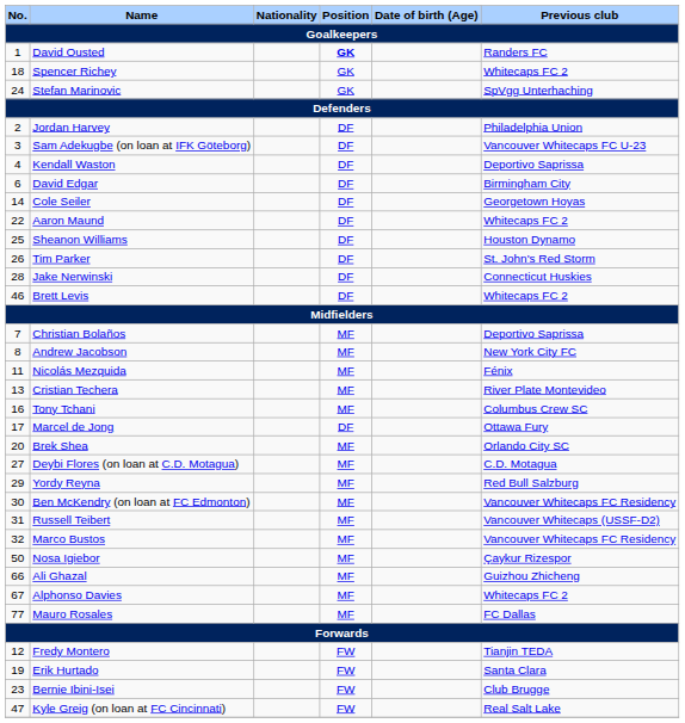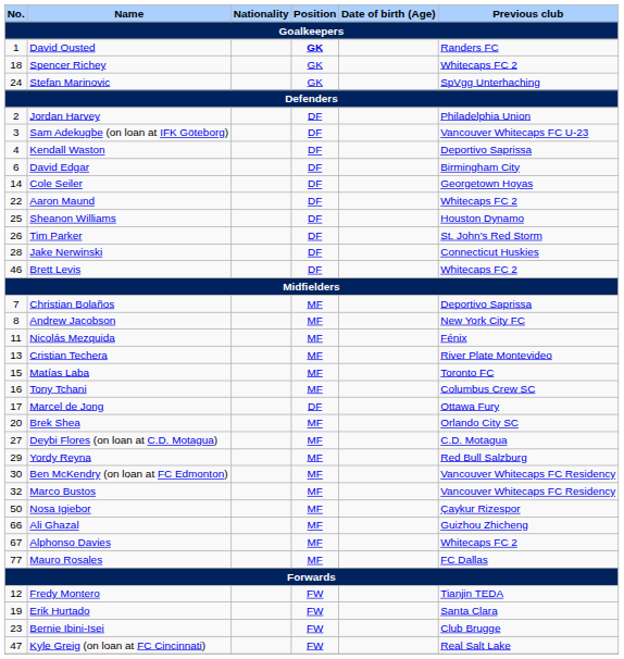 <table class="wikitable"  style="text-align:left; font-size:90%;">
 <tr>
 <th style="background:#AAD0FF; color:black; text-align:center;">No.</th>
 <th style="background:#AAD0FF; color:black; text-align:center;">Name</th>
 <th style="background:#AAD0FF; color:black; text-align:center;">Nationality</th>
 <th style="background:#AAD0FF; color:black; text-align:center;">Position</th>
 <th style="background:#AAD0FF; color:black; text-align:center;">Date of birth (Age)</th>
 <th style="background:#AAD0FF; color:black; text-align:center;">Previous club</th>
 </tr>
 <tr>
 <th colspan="6"  style="background:#00235D; color:white; text-align:center;">Goalkeepers</th>
 </tr>
 <tr>
 <td style="text-align: center;">1</td>
 <td><a href='#'>David Ousted</a></td>
 <td style="text-align: center;"></td>
 <td style="text-align: center;"><strong><a href='#'>GK</a></strong></td>
 <td></td>
 <td><a href='#'>Randers FC</a></td>
 </tr>
 <tr>
 <td style="text-align: center;">18</td>
 <td><a href='#'>Spencer Richey</a></td>
 <td style="text-align: center;"></td>
 <td style="text-align: center;"><a href='#'>GK</a></td>
 <td></td>
 <td><a href='#'>Whitecaps FC 2</a></td>
 </tr>
 <tr>
 <td style="text-align: center;">24</td>
 <td><a href='#'>Stefan Marinovic</a></td>
 <td style="text-align: center;"></td>
 <td style="text-align: center;"><a href='#'>GK</a></td>
 <td></td>
 <td><a href='#'>SpVgg Unterhaching</a></td>
 </tr>
 <tr>
 <th colspan="6"  style="background:#00235D; color:white; text-align:center;">Defenders</th>
 </tr>
 <tr>
 <td style="text-align: center;">2</td>
 <td><a href='#'>Jordan Harvey</a></td>
 <td style="text-align: center;"></td>
 <td style="text-align: center;"><a href='#'>DF</a></td>
 <td></td>
 <td><a href='#'>Philadelphia Union</a></td>
 </tr>
 <tr>
 <td style="text-align: center;">3</td>
 <td><a href='#'>Sam Adekugbe</a> (on loan at <a href='#'>IFK Göteborg</a>)</td>
 <td style="text-align: center;"></td>
 <td style="text-align: center;"><a href='#'>DF</a></td>
 <td></td>
 <td><a href='#'>Vancouver Whitecaps FC U-23</a></td>
 </tr>
 <tr>
 <td style="text-align: center;">4</td>
 <td><a href='#'>Kendall Waston</a></td>
 <td style="text-align: center;"></td>
 <td style="text-align:center;"><a href='#'>DF</a></td>
 <td></td>
 <td><a href='#'>Deportivo Saprissa</a></td>
 </tr>
 <tr>
 <td style="text-align: center;">6</td>
 <td><a href='#'>David Edgar</a></td>
 <td style="text-align: center;"></td>
 <td style="text-align:center;"><a href='#'>DF</a></td>
 <td></td>
 <td><a href='#'>Birmingham City</a></td>
 </tr>
 <tr>
 <td style="text-align: center;">14</td>
 <td><a href='#'>Cole Seiler</a></td>
 <td style="text-align: center;"></td>
 <td style="text-align: center;"><a href='#'>DF</a></td>
 <td></td>
 <td><a href='#'>Georgetown Hoyas</a></td>
 </tr>
 <tr>
 <td style="text-align: center;">22</td>
 <td><a href='#'>Aaron Maund</a></td>
 <td style="text-align: center;"></td>
 <td style="text-align: center;"><a href='#'>DF</a></td>
 <td></td>
 <td><a href='#'>Whitecaps FC 2</a></td>
 </tr>
 <tr>
 <td style="text-align: center;">25</td>
 <td><a href='#'>Sheanon Williams</a></td>
 <td style="text-align: center;"></td>
 <td style="text-align: center;"><a href='#'>DF</a></td>
 <td></td>
 <td><a href='#'>Houston Dynamo</a></td>
 </tr>
 <tr>
 <td style="text-align: center;">26</td>
 <td><a href='#'>Tim Parker</a></td>
 <td style="text-align: center;"></td>
 <td style="text-align: center;"><a href='#'>DF</a></td>
 <td></td>
 <td><a href='#'>St. John's Red Storm</a></td>
 </tr>
 <tr>
 <td style="text-align: center;">28</td>
 <td><a href='#'>Jake Nerwinski</a></td>
 <td style="text-align: center;"></td>
 <td style="text-align: center;"><a href='#'>DF</a></td>
 <td></td>
 <td><a href='#'>Connecticut Huskies</a></td>
 </tr>
 <tr>
 <td style="text-align: center;">46</td>
 <td><a href='#'>Brett Levis</a></td>
 <td style="text-align: center;"></td>
 <td style="text-align: center;"><a href='#'>DF</a></td>
 <td></td>
 <td><a href='#'>Whitecaps FC 2</a></td>
 </tr>
 <tr>
 <th colspan="6"  style="background:#00235D; color:white; text-align:center;">Midfielders</th>
 </tr>
 <tr>
 <td style="text-align: center;">7</td>
 <td><a href='#'>Christian Bolaños</a></td>
 <td style="text-align: center;"></td>
 <td style="text-align: center;"><a href='#'>MF</a></td>
 <td></td>
 <td><a href='#'>Deportivo Saprissa</a></td>
 </tr>
 <tr>
 <td style="text-align: center;">8</td>
 <td><a href='#'>Andrew Jacobson</a></td>
 <td style="text-align: center;"></td>
 <td style="text-align: center;"><a href='#'>MF</a></td>
 <td></td>
 <td><a href='#'>New York City FC</a></td>
 </tr>
 <tr>
 <td style="text-align: center;">11</td>
 <td><a href='#'>Nicolás Mezquida</a></td>
 <td style="text-align: center;"></td>
 <td style="text-align: center;"><a href='#'>MF</a></td>
 <td></td>
 <td><a href='#'>Fénix</a></td>
 </tr>
 <tr>
 <td style="text-align: center;">13</td>
 <td><a href='#'>Cristian Techera</a></td>
 <td style="text-align: center;"></td>
 <td style="text-align: center;"><a href='#'>MF</a></td>
 <td></td>
 <td><a href='#'>River Plate Montevideo</a></td>
 </tr>
 <tr>
+<td style="text-align: center;">15</td>
+<td><a href='#'>Matías Laba</a></td>
+<td style="text-align: center;"></td>
+<td style="text-align: center;"><a href='#'>MF</a></td>
+<td></td>
+<td><a href='#'>Toronto FC</a></td>
+</tr>
+<tr>
 <td style="text-align: center;">16</td>
 <td><a href='#'>Tony Tchani</a></td>
 <td style="text-align: center;"></td>
 <td style="text-align: center;"><a href='#'>MF</a></td>
 <td></td>
 <td><a href='#'>Columbus Crew SC</a></td>
 </tr>
 <tr>
 <td style="text-align: center;">17</td>
 <td><a href='#'>Marcel de Jong</a></td>
 <td style="text-align: center;"></td>
 <td style="text-align: center;"><a href='#'>DF</a></td>
 <td></td>
 <td><a href='#'>Ottawa Fury</a></td>
 </tr>
 <tr>
 <td style="text-align: center;">20</td>
 <td><a href='#'>Brek Shea</a></td>
 <td style="text-align: center;"></td>
 <td style="text-align: center;"><a href='#'>MF</a></td>
 <td></td>
 <td><a href='#'>Orlando City SC</a></td>
 </tr>
 <tr>
 <td style="text-align: center;">27</td>
 <td><a href='#'>Deybi Flores</a> (on loan at <a href='#'>C.D. Motagua</a>)</td>
 <td style="text-align: center;"></td>
 <td style="text-align: center;"><a href='#'>MF</a></td>
 <td></td>
 <td><a href='#'>C.D. Motagua</a></td>
 </tr>
 <tr>
 <td style="text-align: center;">29</td>
 <td><a href='#'>Yordy Reyna</a></td>
 <td style="text-align: center;"></td>
 <td style="text-align:center;"><a href='#'>MF</a></td>
 <td></td>
 <td><a href='#'>Red Bull Salzburg</a></td>
 </tr>
 <tr>
 <td style="text-align: center;">30</td>
 <td><a href='#'>Ben McKendry</a> (on loan at <a href='#'>FC Edmonton</a>)</td>
 <td style="text-align: center;"></td>
 <td style="text-align: center;"><a href='#'>MF</a></td>
 <td></td>
 <td><a href='#'>Vancouver Whitecaps FC Residency</a></td>
-</tr>
-<tr>
-<td style="text-align: center;">31</td>
-<td><a href='#'>Russell Teibert</a></td>
-<td style="text-align: center;"></td>
-<td style="text-align: center;"><a href='#'>MF</a></td>
-<td></td>
-<td><a href='#'>Vancouver Whitecaps (USSF-D2)</a></td>
 </tr>
 <tr>
 <td style="text-align: center;">32</td>
 <td><a href='#'>Marco Bustos</a></td>
 <td style="text-align: center;"></td>
 <td style="text-align: center;"><a href='#'>MF</a></td>
 <td></td>
 <td><a href='#'>Vancouver Whitecaps FC Residency</a></td>
 </tr>
 <tr>
 <td style="text-align: center;">50</td>
 <td><a href='#'>Nosa Igiebor</a></td>
 <td style="text-align: center;"></td>
 <td style="text-align: center;"><a href='#'>MF</a></td>
 <td></td>
 <td><a href='#'>Çaykur Rizespor</a></td>
 </tr>
 <tr>
 <td style="text-align: center;">66</td>
 <td><a href='#'>Ali Ghazal</a></td>
 <td style="text-align: center;"></td>
 <td style="text-align: center;"><a href='#'>MF</a></td>
 <td></td>
 <td><a href='#'>Guizhou Zhicheng</a></td>
 </tr>
 <tr>
 <td style="text-align: center;">67</td>
 <td><a href='#'>Alphonso Davies</a></td>
 <td style="text-align: center;"></td>
 <td style="text-align: center;"><a href='#'>MF</a></td>
 <td></td>
 <td><a href='#'>Whitecaps FC 2</a></td>
 </tr>
 <tr>
 <td style="text-align: center;">77</td>
 <td><a href='#'>Mauro Rosales</a></td>
 <td style="text-align: center;"></td>
 <td style="text-align: center;"><a href='#'>MF</a></td>
 <td></td>
 <td><a href='#'>FC Dallas</a></td>
 </tr>
 <tr>
 <th colspan="6"  style="background:#00235D; color:white; text-align:center;">Forwards</th>
 </tr>
 <tr>
 <td style="text-align: center;">12</td>
 <td><a href='#'>Fredy Montero</a></td>
 <td style="text-align: center;"></td>
 <td style="text-align: center;"><a href='#'>FW</a></td>
 <td></td>
 <td><a href='#'>Tianjin TEDA</a></td>
 </tr>
 <tr>
 <td style="text-align: center;">19</td>
 <td><a href='#'>Erik Hurtado</a></td>
 <td style="text-align: center;"></td>
 <td style="text-align: center;"><a href='#'>FW</a></td>
 <td></td>
 <td><a href='#'>Santa Clara</a></td>
 </tr>
 <tr>
 <td style="text-align: center;">23</td>
 <td><a href='#'>Bernie Ibini-Isei</a></td>
 <td style="text-align: center;"></td>
 <td style="text-align: center;"><a href='#'>FW</a></td>
 <td></td>
 <td><a href='#'>Club Brugge</a></td>
 </tr>
 <tr>
 <td style="text-align:center;">47</td>
 <td><a href='#'>Kyle Greig</a> (on loan at <a href='#'>FC Cincinnati</a>)</td>
 <td style="text-align: center;"></td>
 <td style="text-align:center;"><a href='#'>FW</a></td>
 <td></td>
 <td><a href='#'>Real Salt Lake</a></td>
 </tr>
 <tr>
 </tr>
 </table>
